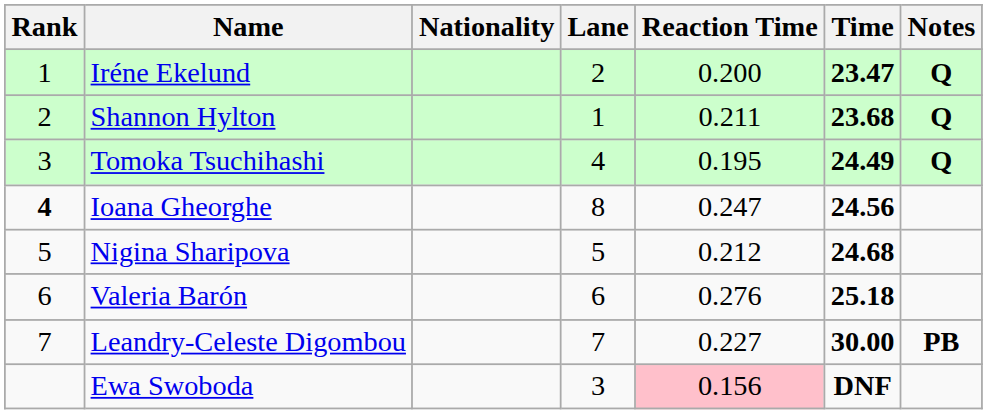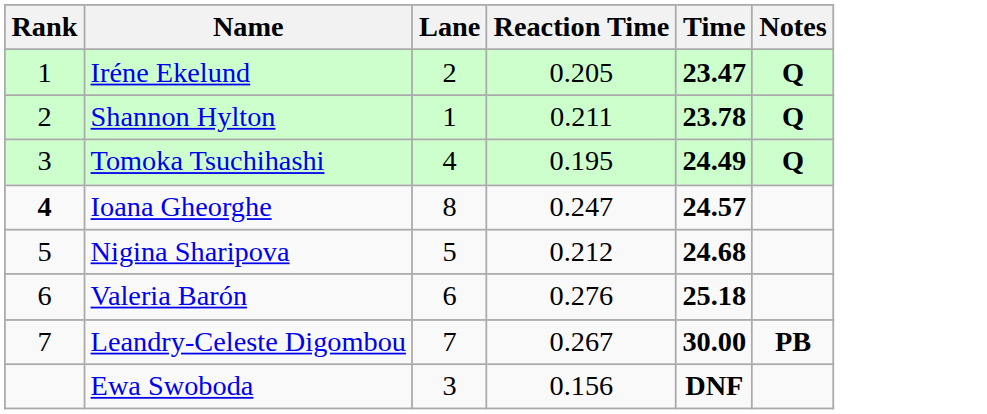 <table class="wikitable sortable" style="text-align:center">
 <tr>
 <th>Rank</th>
 <th>Name</th>
-<th>Nationality</th>
 <th>Lane</th>
 <th>Reaction Time</th>
 <th>Time</th>
 <th>Notes</th>
 </tr>
 <tr bgcolor=ccffcc>
 <td>1</td>
 <td align=left><a href='#'>Iréne Ekelund</a></td>
-<td align=left></td>
 <td>2</td>
-<td>0.200</td>
+<td>0.205</td>
 <td><strong>23.47</strong></td>
 <td><strong>Q</strong></td>
 </tr>
 <tr bgcolor=ccffcc>
 <td>2</td>
 <td align=left><a href='#'>Shannon Hylton</a></td>
-<td align=left></td>
 <td>1</td>
 <td>0.211</td>
-<td><strong>23.68</strong></td>
+<td><strong>23.78</strong></td>
 <td><strong>Q</strong></td>
 </tr>
 <tr bgcolor=ccffcc>
 <td>3</td>
 <td align=left><a href='#'>Tomoka Tsuchihashi</a></td>
-<td align=left></td>
 <td>4</td>
 <td>0.195</td>
 <td><strong>24.49</strong></td>
 <td><strong>Q</strong></td>
 </tr>
 <tr>
 <td><strong>4</strong></td>
 <td align=left><a href='#'>Ioana Gheorghe</a></td>
-<td align=left></td>
 <td>8</td>
 <td>0.247</td>
-<td><strong>24.56</strong></td>
+<td><strong>24.57</strong></td>
 <td></td>
 </tr>
 <tr>
 <td>5</td>
 <td align=left><a href='#'>Nigina Sharipova</a></td>
-<td align=left></td>
 <td>5</td>
 <td>0.212</td>
 <td><strong>24.68</strong></td>
 <td></td>
 </tr>
 <tr>
 <td>6</td>
 <td align=left><a href='#'>Valeria Barón</a></td>
-<td align=left></td>
 <td>6</td>
 <td>0.276</td>
 <td><strong>25.18</strong></td>
 <td></td>
 </tr>
 <tr>
 <td>7</td>
 <td align=left><a href='#'>Leandry-Celeste Digombou</a></td>
-<td align=left></td>
 <td>7</td>
-<td>0.227</td>
+<td>0.267</td>
 <td><strong>30.00</strong></td>
 <td><strong>PB</strong></td>
 </tr>
 <tr>
 <td></td>
 <td align=left><a href='#'>Ewa Swoboda</a></td>
-<td align=left></td>
 <td>3</td>
-<td style="background: pink;">0.156</td>
+<td>0.156</td>
 <td><strong>DNF</strong></td>
 <td></td>
 </tr>
 </table>
